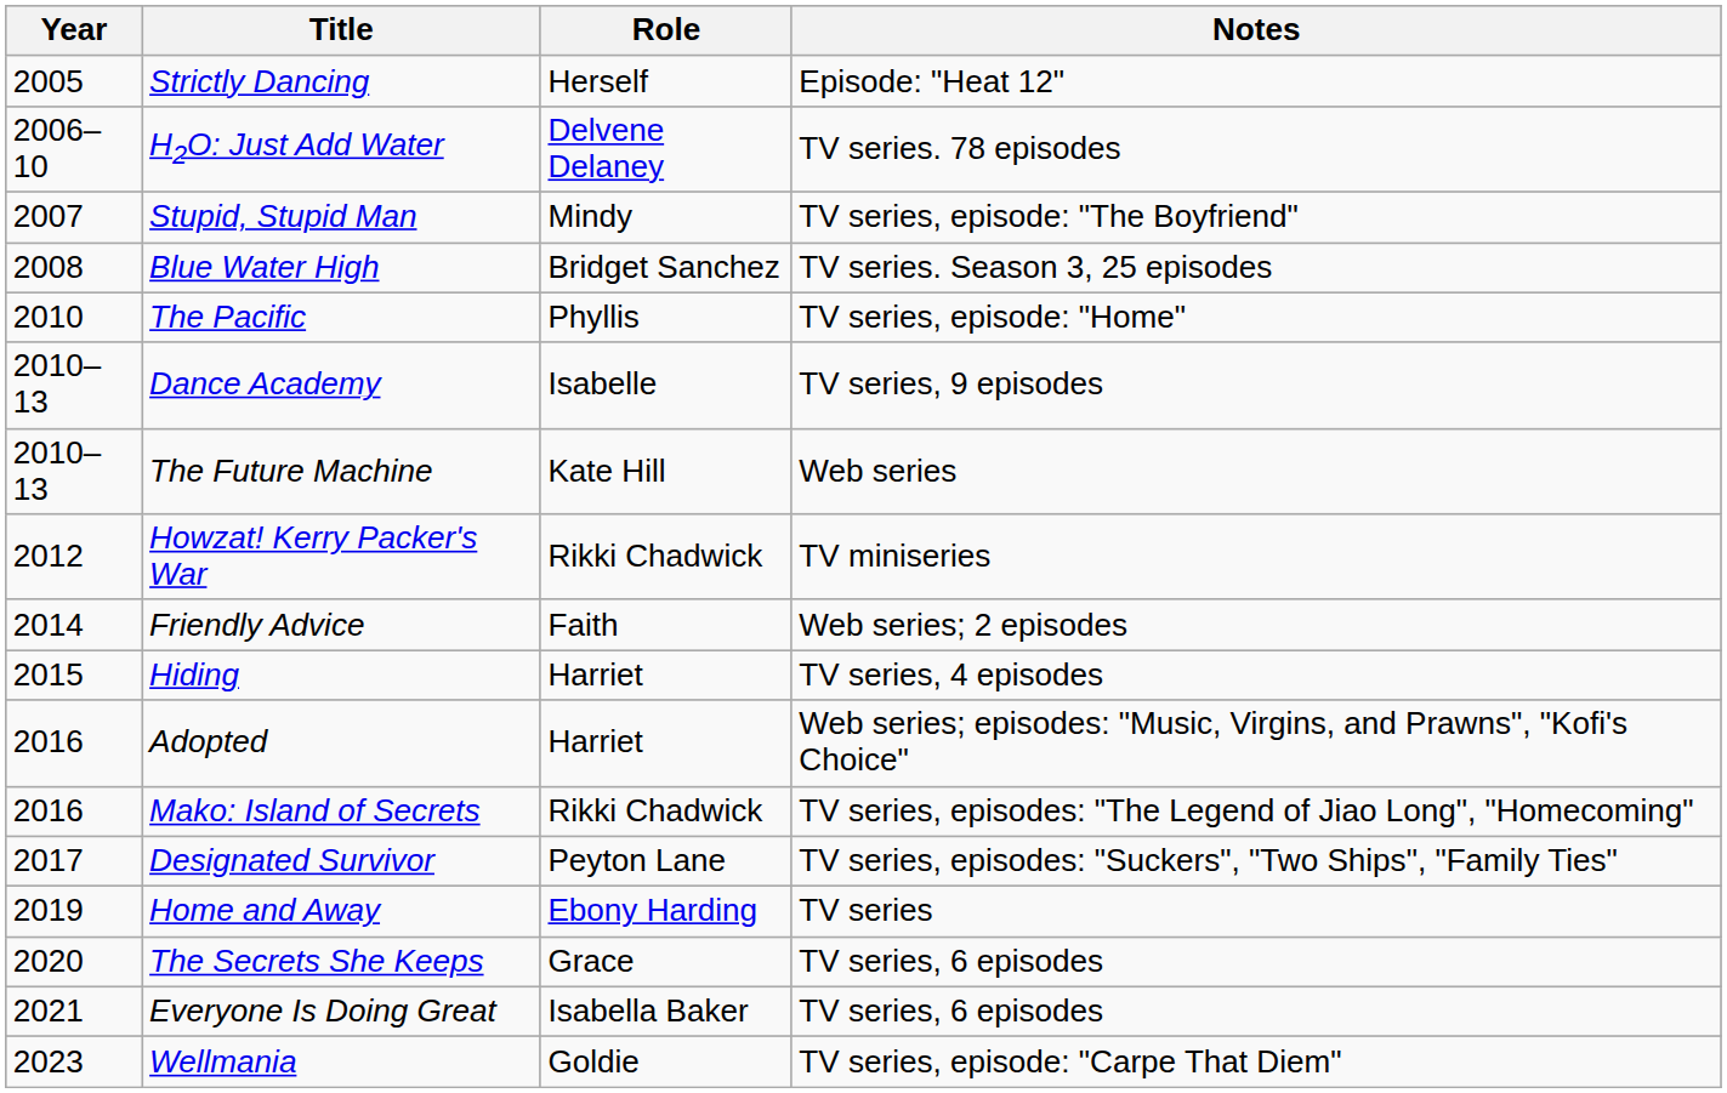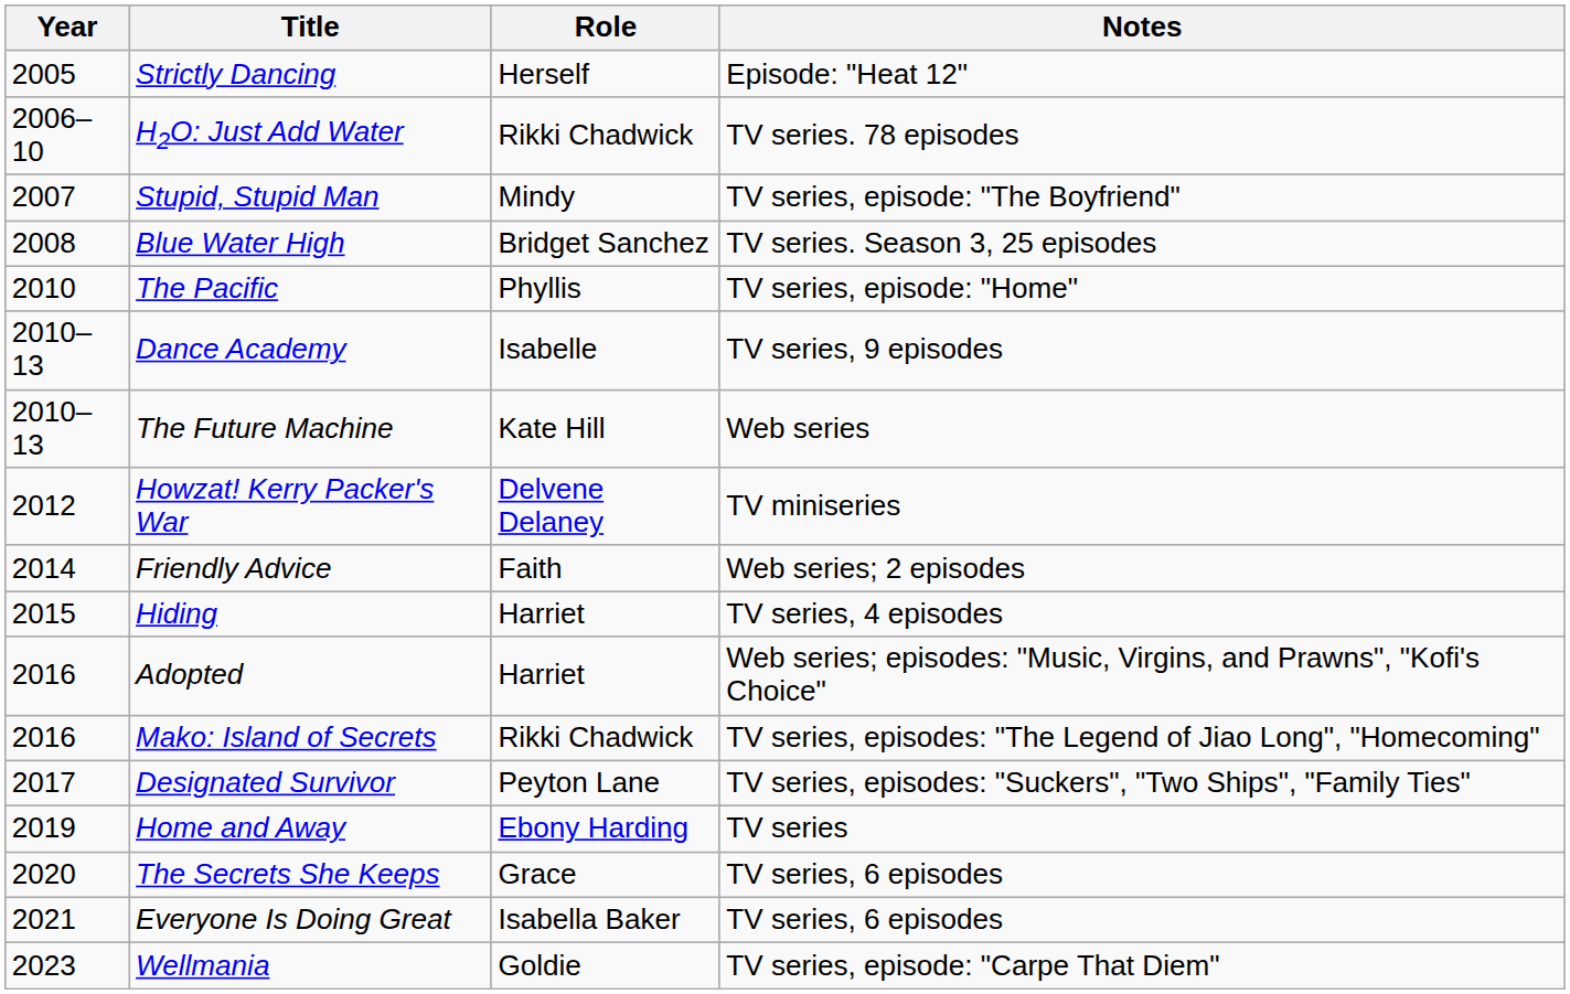 <table class="wikitable sortable">
 <tr>
 <th>Year</th>
 <th>Title</th>
 <th>Role</th>
 <th class="unsortable">Notes</th>
 </tr>
 <tr>
 <td>2005</td>
 <td><em><a href='#'>Strictly Dancing</a></em></td>
 <td>Herself</td>
 <td>Episode: "Heat 12"</td>
 </tr>
 <tr>
 <td>2006–10</td>
 <td><em><a href='#'>H<sub>2</sub>O: Just Add Water</a></em></td>
-<td><a href='#'>Delvene Delaney</a></td>
+<td>Rikki Chadwick</td>
 <td>TV series. 78 episodes</td>
 </tr>
 <tr>
 <td>2007</td>
 <td><em><a href='#'>Stupid, Stupid Man</a></em></td>
 <td>Mindy</td>
 <td>TV series, episode: "The Boyfriend"</td>
 </tr>
 <tr>
 <td>2008</td>
 <td><em><a href='#'>Blue Water High</a></em></td>
 <td>Bridget Sanchez</td>
 <td>TV series. Season 3, 25 episodes</td>
 </tr>
 <tr>
 <td>2010</td>
 <td><em><a href='#'>The Pacific</a></em></td>
 <td>Phyllis</td>
 <td>TV series, episode: "Home"</td>
 </tr>
 <tr>
 <td>2010–13</td>
 <td><em><a href='#'>Dance Academy</a></em></td>
 <td>Isabelle</td>
 <td>TV series, 9 episodes</td>
 </tr>
 <tr>
 <td>2010–13</td>
 <td><em>The Future Machine</em></td>
 <td>Kate Hill</td>
 <td>Web series</td>
 </tr>
 <tr>
 <td>2012</td>
 <td><em><a href='#'>Howzat! Kerry Packer's War</a></em></td>
-<td>Rikki Chadwick</td>
+<td><a href='#'>Delvene Delaney</a></td>
 <td>TV miniseries</td>
 </tr>
 <tr>
 <td>2014</td>
 <td><em>Friendly Advice</em></td>
 <td>Faith</td>
 <td>Web series; 2 episodes</td>
 </tr>
 <tr>
 <td>2015</td>
 <td><em><a href='#'>Hiding</a></em></td>
 <td>Harriet</td>
 <td>TV series, 4 episodes</td>
 </tr>
 <tr>
 <td>2016</td>
 <td><em>Adopted</em></td>
 <td>Harriet</td>
 <td>Web series; episodes: "Music, Virgins, and Prawns", "Kofi's Choice"</td>
 </tr>
 <tr>
 <td>2016</td>
 <td><em><a href='#'>Mako: Island of Secrets</a></em></td>
 <td>Rikki Chadwick</td>
 <td>TV series, episodes: "The Legend of Jiao Long", "Homecoming"</td>
 </tr>
 <tr>
 <td>2017</td>
 <td><em><a href='#'>Designated Survivor</a></em></td>
 <td>Peyton Lane</td>
 <td>TV series, episodes: "Suckers", "Two Ships", "Family Ties"</td>
 </tr>
 <tr>
 <td>2019</td>
 <td><em><a href='#'>Home and Away</a></em></td>
 <td><a href='#'>Ebony Harding</a></td>
 <td>TV series</td>
 </tr>
 <tr>
 <td>2020</td>
 <td><em><a href='#'>The Secrets She Keeps</a></em></td>
 <td>Grace</td>
 <td>TV series, 6 episodes</td>
 </tr>
 <tr>
 <td>2021</td>
 <td><em>Everyone Is Doing Great</em></td>
 <td>Isabella Baker</td>
 <td>TV series, 6 episodes</td>
 </tr>
 <tr>
 <td>2023</td>
 <td><em><a href='#'>Wellmania</a></em></td>
 <td>Goldie</td>
 <td>TV series, episode: "Carpe That Diem"</td>
 </tr>
 </table>
